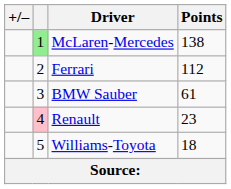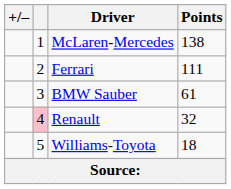 <table class="wikitable" style="font-size: 85%;">
 <tr>
 <th>+/–</th>
 <th></th>
 <th>Driver</th>
 <th>Points</th>
 </tr>
 <tr>
 <td></td>
-<td align="center" style="background: lightgreen;">1</td>
+<td align="center">1</td>
 <td> <a href='#'>McLaren</a>-<a href='#'>Mercedes</a></td>
 <td>138</td>
 </tr>
 <tr>
 <td></td>
 <td align="center">2</td>
 <td> <a href='#'>Ferrari</a></td>
-<td>112</td>
+<td>111</td>
 </tr>
 <tr>
 <td></td>
 <td align="center">3</td>
 <td> <a href='#'>BMW Sauber</a></td>
 <td>61</td>
 </tr>
 <tr>
 <td></td>
 <td align="center" style="background: pink;">4</td>
 <td> <a href='#'>Renault</a></td>
-<td>23</td>
+<td>32</td>
 </tr>
 <tr>
 <td></td>
 <td align="center">5</td>
 <td> <a href='#'>Williams</a>-<a href='#'>Toyota</a></td>
 <td>18</td>
 </tr>
 <tr>
 <th colspan=4>Source:</th>
 </tr>
 </table>
